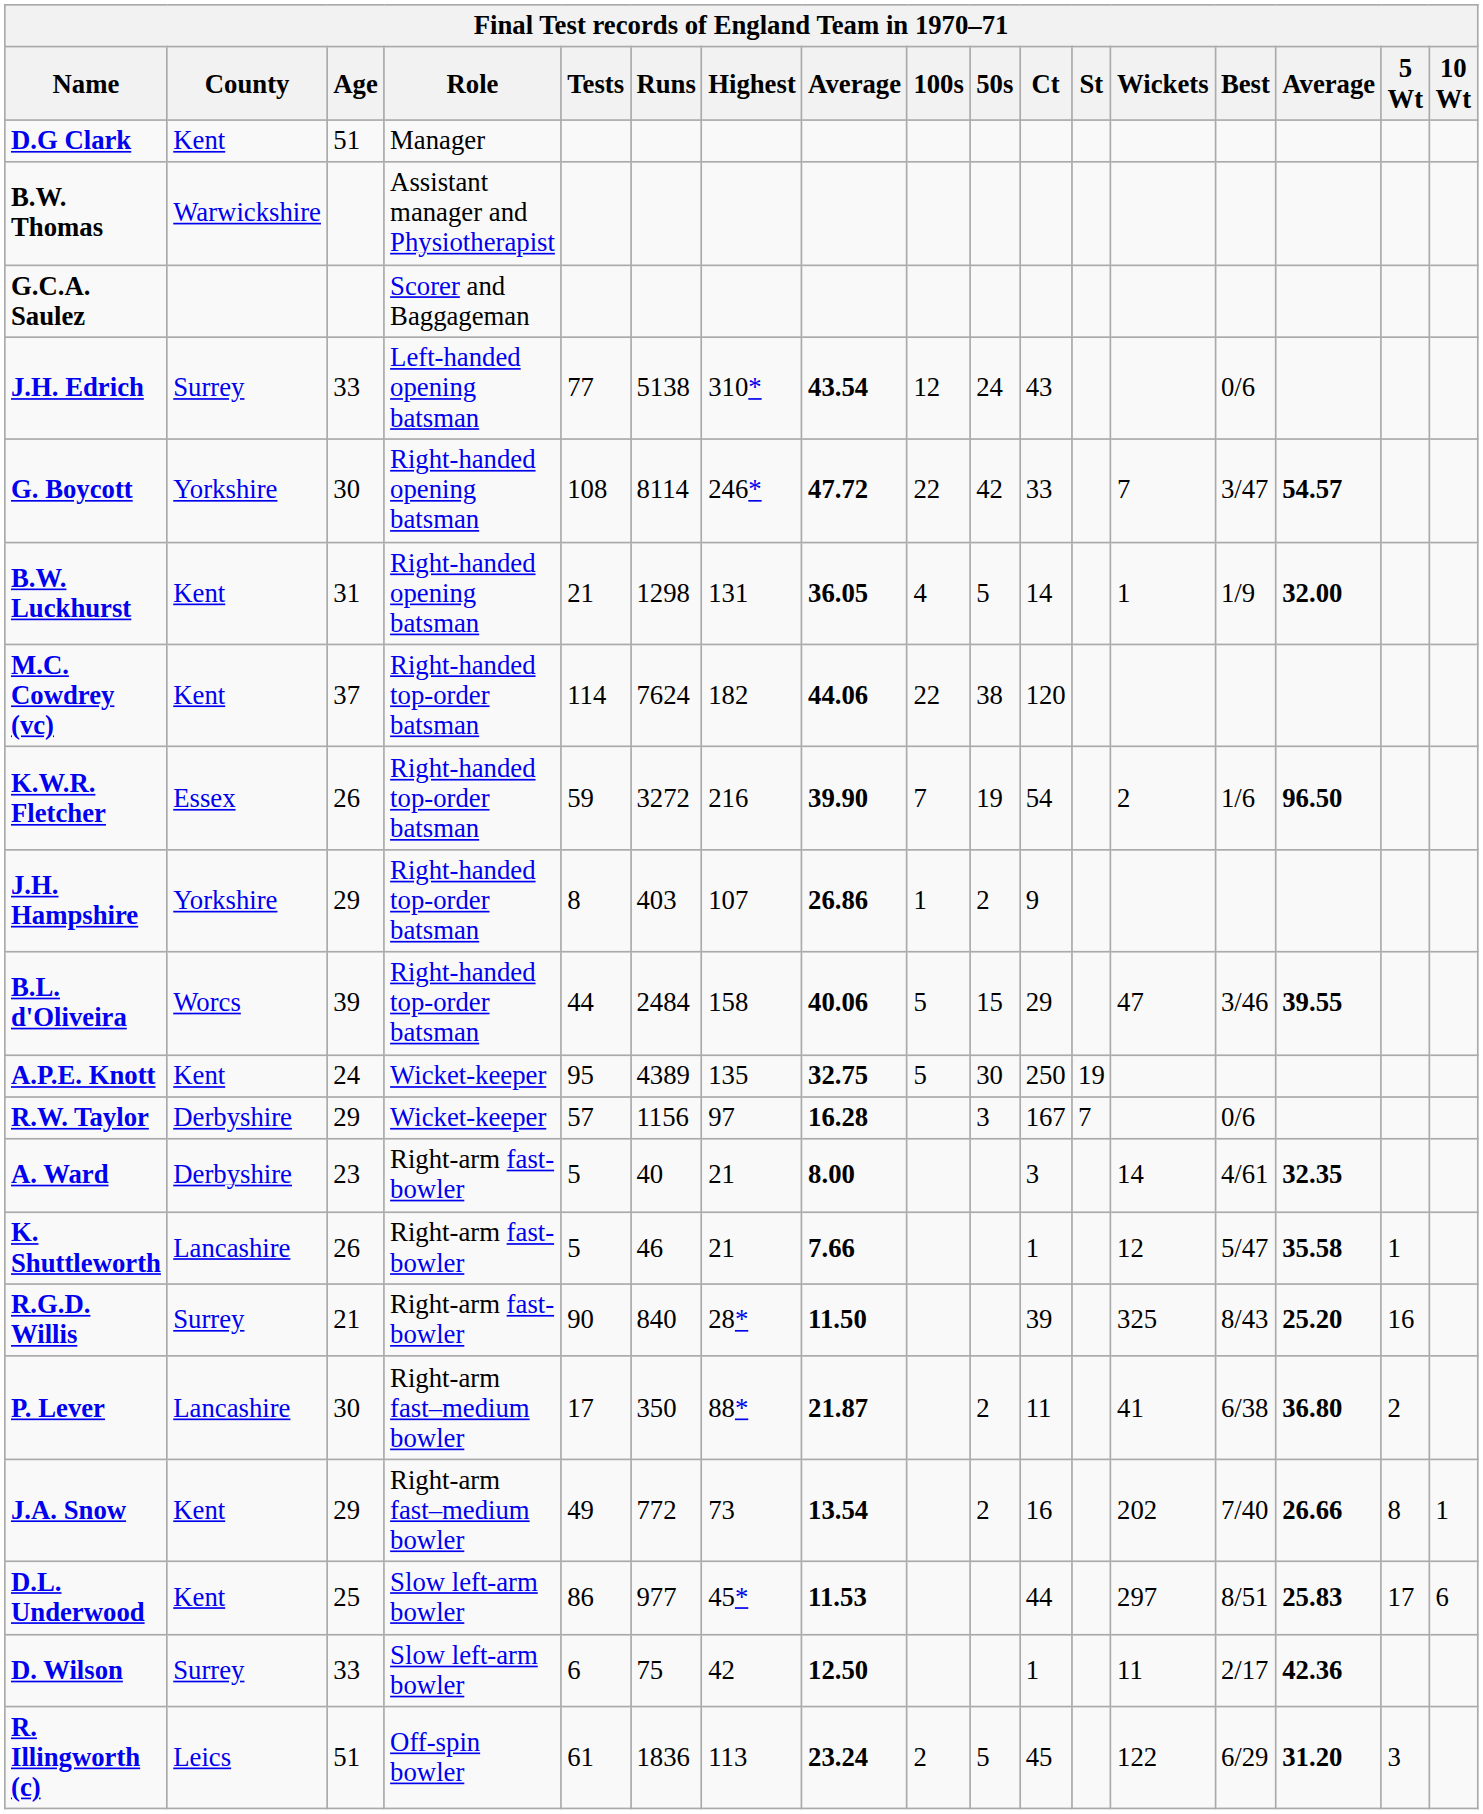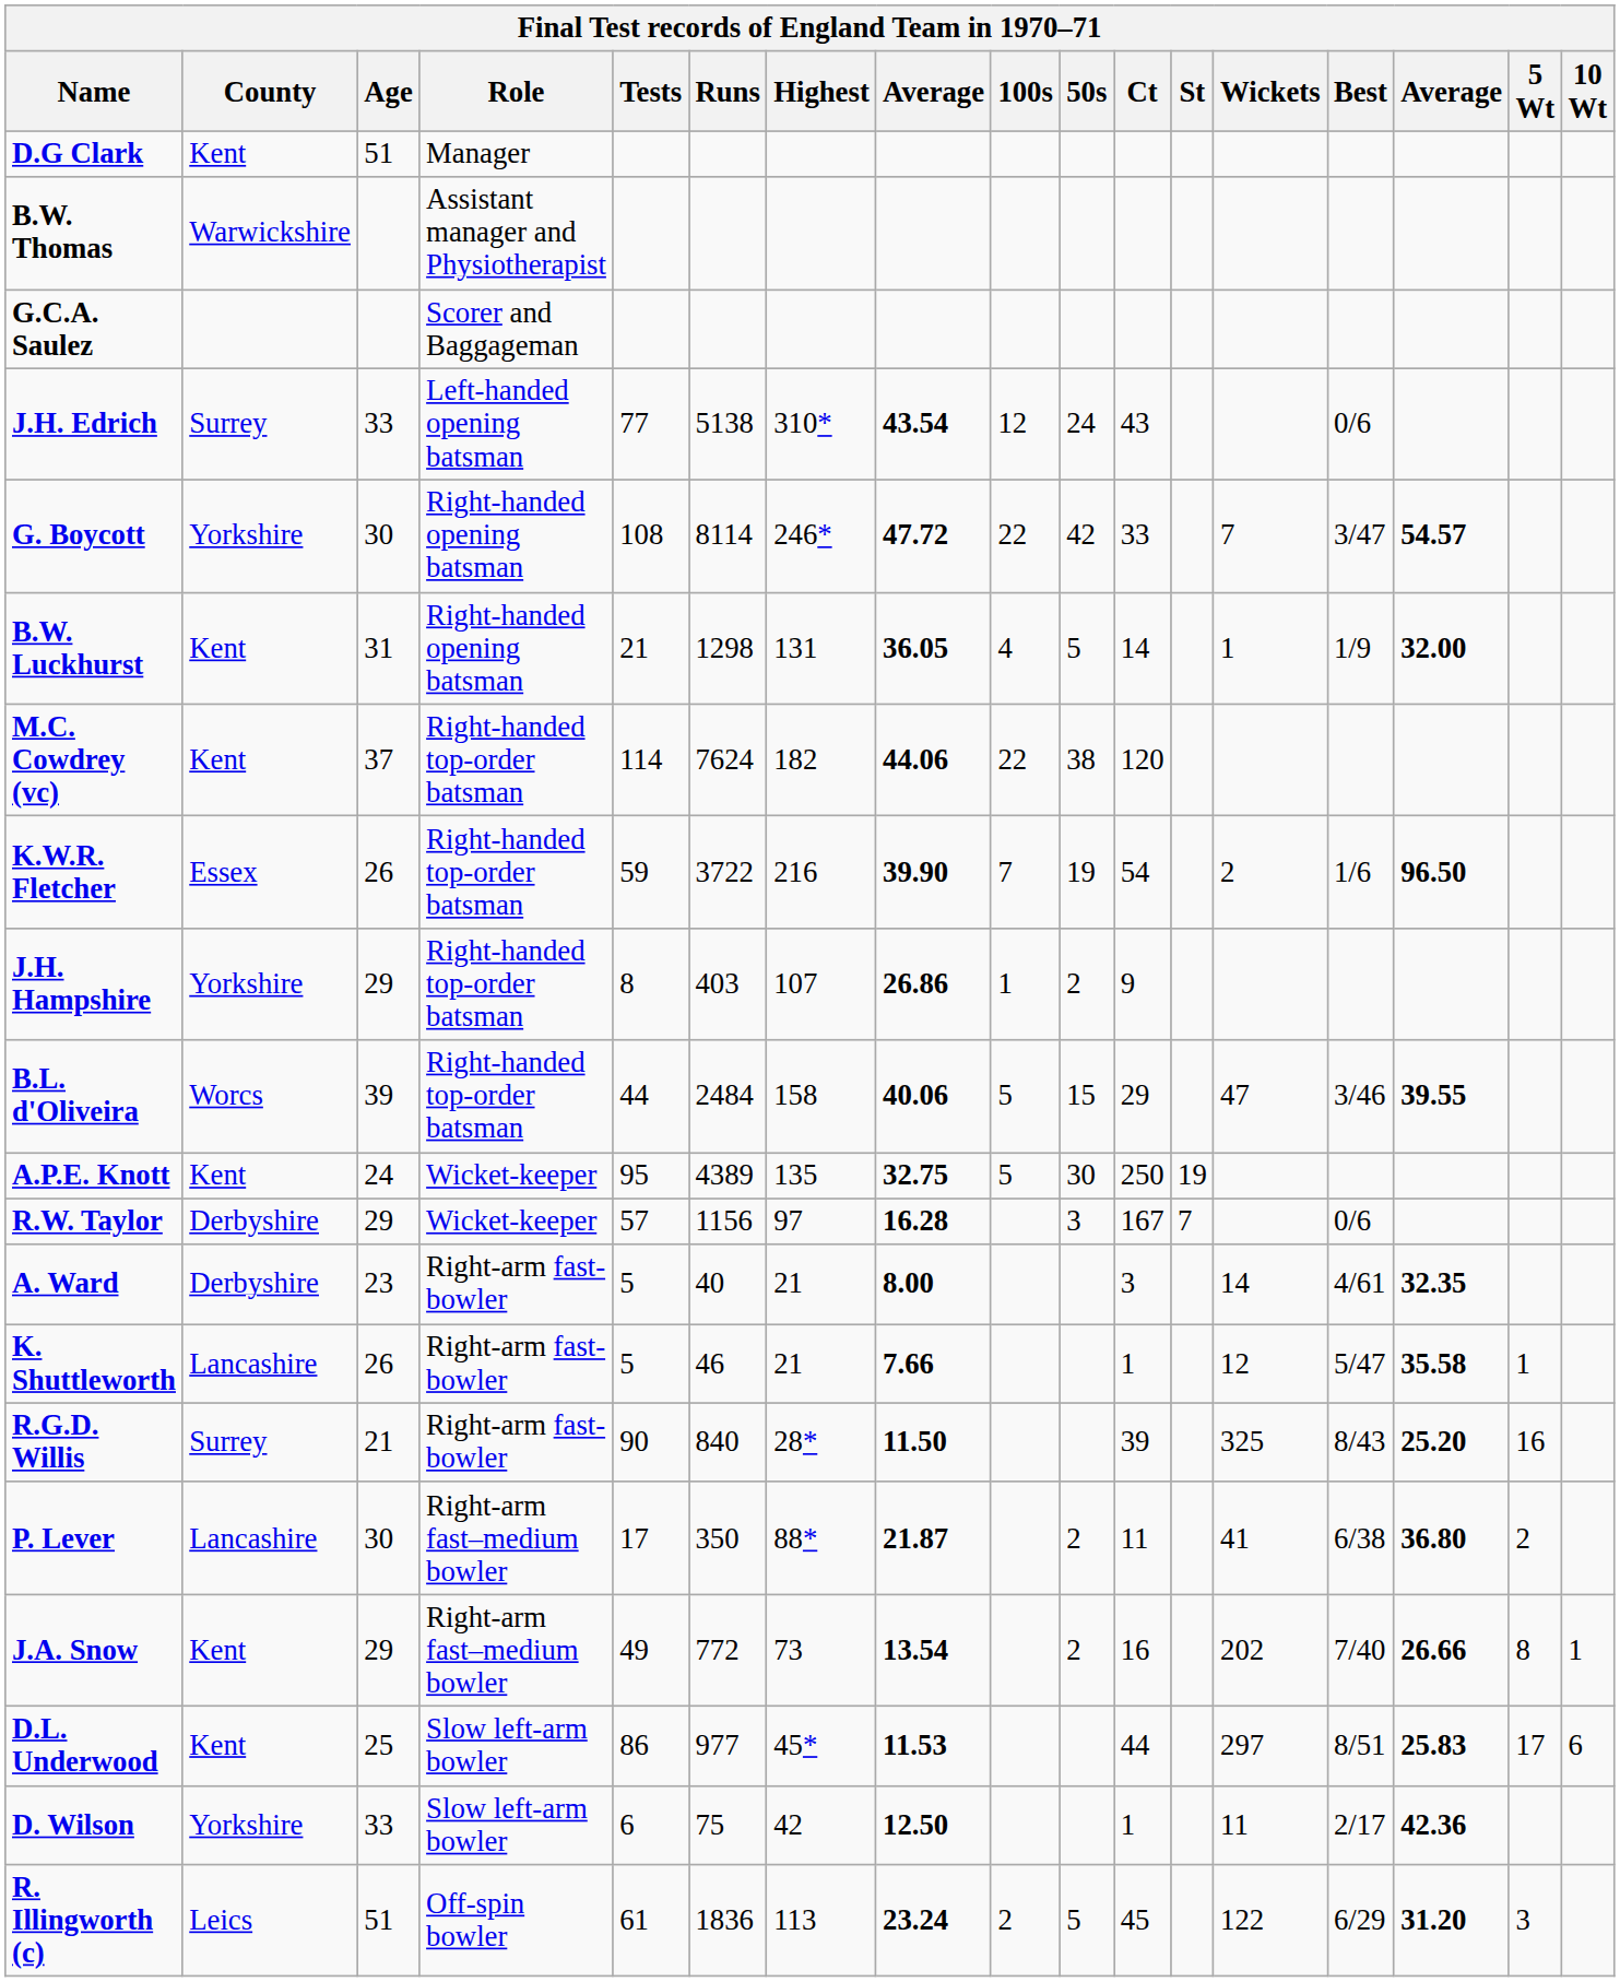 <table class="wikitable";>
 <tr>
 <th colspan=17>Final Test records of England Team in 1970–71</th>
 </tr>
 <tr>
 <th>Name</th>
 <th>County</th>
 <th>Age</th>
 <th>Role</th>
 <th>Tests</th>
 <th>Runs</th>
 <th>Highest</th>
 <th>Average</th>
 <th>100s</th>
 <th>50s</th>
 <th>Ct</th>
 <th>St</th>
 <th>Wickets</th>
 <th>Best</th>
 <th>Average</th>
 <th>5 Wt</th>
 <th>10 Wt</th>
 </tr>
 <tr align=left>
 <td><strong><a href='#'>D.G Clark</a></strong></td>
 <td><a href='#'>Kent</a></td>
 <td>51</td>
 <td>Manager</td>
 <td></td>
 <td></td>
 <td></td>
 <td></td>
 <td></td>
 <td></td>
 <td></td>
 <td></td>
 <td></td>
 <td></td>
 <td></td>
 <td></td>
 <td></td>
 </tr>
 <tr align=left>
 <td><strong>B.W. Thomas</strong></td>
 <td><a href='#'>Warwickshire</a></td>
 <td></td>
 <td>Assistant manager and <a href='#'>Physiotherapist</a></td>
 <td></td>
 <td></td>
 <td></td>
 <td></td>
 <td></td>
 <td></td>
 <td></td>
 <td></td>
 <td></td>
 <td></td>
 <td></td>
 <td></td>
 <td></td>
 </tr>
 <tr align=left>
 <td><strong>G.C.A. Saulez</strong></td>
 <td></td>
 <td></td>
 <td><a href='#'>Scorer</a> and Baggageman</td>
 <td></td>
 <td></td>
 <td></td>
 <td></td>
 <td></td>
 <td></td>
 <td></td>
 <td></td>
 <td></td>
 <td></td>
 <td></td>
 <td></td>
 <td></td>
 </tr>
 <tr align=left>
 <td><strong><a href='#'>J.H. Edrich</a></strong></td>
 <td><a href='#'>Surrey</a></td>
 <td>33</td>
 <td><a href='#'>Left-handed opening batsman</a></td>
 <td>77</td>
 <td>5138</td>
 <td>310<a href='#'>*</a></td>
 <td><strong>43.54</strong></td>
 <td>12</td>
 <td>24</td>
 <td>43</td>
 <td></td>
 <td></td>
 <td>0/6</td>
 <td></td>
 <td></td>
 <td></td>
 </tr>
 <tr align=left>
 <td><strong><a href='#'>G. Boycott</a></strong></td>
 <td><a href='#'>Yorkshire</a></td>
 <td>30</td>
 <td><a href='#'>Right-handed opening batsman</a></td>
 <td>108</td>
 <td>8114</td>
 <td>246<a href='#'>*</a></td>
 <td><strong>47.72</strong></td>
 <td>22</td>
 <td>42</td>
 <td>33</td>
 <td></td>
 <td>7</td>
 <td>3/47</td>
 <td><strong>54.57</strong></td>
 <td></td>
 <td></td>
 </tr>
 <tr align=left>
 <td><strong><a href='#'>B.W. Luckhurst</a></strong></td>
 <td><a href='#'>Kent</a></td>
 <td>31</td>
 <td><a href='#'>Right-handed opening batsman</a></td>
 <td>21</td>
 <td>1298</td>
 <td>131</td>
 <td><strong>36.05</strong></td>
 <td>4</td>
 <td>5</td>
 <td>14</td>
 <td></td>
 <td>1</td>
 <td>1/9</td>
 <td><strong>32.00</strong></td>
 <td></td>
 <td></td>
 </tr>
 <tr align=left>
 <td><strong><a href='#'>M.C. Cowdrey</a> <a href='#'>(vc)</a></strong></td>
 <td><a href='#'>Kent</a></td>
 <td>37</td>
 <td><a href='#'>Right-handed top-order batsman</a></td>
 <td>114</td>
 <td>7624</td>
 <td>182</td>
 <td><strong>44.06</strong></td>
 <td>22</td>
 <td>38</td>
 <td>120</td>
 <td></td>
 <td></td>
 <td></td>
 <td></td>
 <td></td>
 <td></td>
 </tr>
 <tr align=left>
 <td><strong><a href='#'>K.W.R. Fletcher</a></strong></td>
 <td><a href='#'>Essex</a></td>
 <td>26</td>
 <td><a href='#'>Right-handed top-order batsman</a></td>
 <td>59</td>
-<td>3272</td>
+<td>3722</td>
 <td>216</td>
 <td><strong>39.90</strong></td>
 <td>7</td>
 <td>19</td>
 <td>54</td>
 <td></td>
 <td>2</td>
 <td>1/6</td>
 <td><strong>96.50</strong></td>
 <td></td>
 <td></td>
 </tr>
 <tr align=left>
 <td><strong><a href='#'>J.H. Hampshire</a></strong></td>
 <td><a href='#'>Yorkshire</a></td>
 <td>29</td>
 <td><a href='#'>Right-handed top-order batsman</a></td>
 <td>8</td>
 <td>403</td>
 <td>107</td>
 <td><strong>26.86</strong></td>
 <td>1</td>
 <td>2</td>
 <td>9</td>
 <td></td>
 <td></td>
 <td></td>
 <td></td>
 <td></td>
 <td></td>
 </tr>
 <tr align=left>
 <td><strong><a href='#'>B.L. d'Oliveira</a></strong></td>
 <td><a href='#'>Worcs</a></td>
 <td>39</td>
 <td><a href='#'>Right-handed top-order batsman</a></td>
 <td>44</td>
 <td>2484</td>
 <td>158</td>
 <td><strong>40.06</strong></td>
 <td>5</td>
 <td>15</td>
 <td>29</td>
 <td></td>
 <td>47</td>
 <td>3/46</td>
 <td><strong>39.55</strong></td>
 <td></td>
 <td></td>
 </tr>
 <tr align=left>
 <td><strong><a href='#'>A.P.E. Knott</a></strong></td>
 <td><a href='#'>Kent</a></td>
 <td>24</td>
 <td><a href='#'>Wicket-keeper</a></td>
 <td>95</td>
 <td>4389</td>
 <td>135</td>
 <td><strong>32.75</strong></td>
 <td>5</td>
 <td>30</td>
 <td>250</td>
 <td>19</td>
 <td></td>
 <td></td>
 <td></td>
 <td></td>
 <td></td>
 </tr>
 <tr align=left>
 <td><strong><a href='#'>R.W. Taylor</a></strong></td>
 <td><a href='#'>Derbyshire</a></td>
 <td>29</td>
 <td><a href='#'>Wicket-keeper</a></td>
 <td>57</td>
 <td>1156</td>
 <td>97</td>
 <td><strong>16.28</strong></td>
 <td></td>
 <td>3</td>
 <td>167</td>
 <td>7</td>
 <td></td>
 <td>0/6</td>
 <td></td>
 <td></td>
 <td></td>
 </tr>
 <tr align=left>
 <td><strong><a href='#'>A. Ward</a></strong></td>
 <td><a href='#'>Derbyshire</a></td>
 <td>23</td>
 <td>Right-arm <a href='#'>fast-bowler</a></td>
 <td>5</td>
 <td>40</td>
 <td>21</td>
 <td><strong>8.00</strong></td>
 <td></td>
 <td></td>
 <td>3</td>
 <td></td>
 <td>14</td>
 <td>4/61</td>
 <td><strong>32.35</strong></td>
 <td></td>
 <td></td>
 </tr>
 <tr align=left>
 <td><strong><a href='#'>K. Shuttleworth</a></strong></td>
 <td><a href='#'>Lancashire</a></td>
 <td>26</td>
 <td>Right-arm <a href='#'>fast-bowler</a></td>
 <td>5</td>
 <td>46</td>
 <td>21</td>
 <td><strong>7.66</strong></td>
 <td></td>
 <td></td>
 <td>1</td>
 <td></td>
 <td>12</td>
 <td>5/47</td>
 <td><strong>35.58</strong></td>
 <td>1</td>
 <td></td>
 </tr>
 <tr align=left>
 <td><strong><a href='#'>R.G.D. Willis</a></strong></td>
 <td><a href='#'>Surrey</a></td>
 <td>21</td>
 <td>Right-arm <a href='#'>fast-bowler</a></td>
 <td>90</td>
 <td>840</td>
 <td>28<a href='#'>*</a></td>
 <td><strong>11.50</strong></td>
 <td></td>
 <td></td>
 <td>39</td>
 <td></td>
 <td>325</td>
 <td>8/43</td>
 <td><strong>25.20</strong></td>
 <td>16</td>
 <td></td>
 </tr>
 <tr align=left>
 <td><strong><a href='#'>P. Lever</a></strong></td>
 <td><a href='#'>Lancashire</a></td>
 <td>30</td>
 <td>Right-arm <a href='#'>fast–medium bowler</a></td>
 <td>17</td>
 <td>350</td>
 <td>88<a href='#'>*</a></td>
 <td><strong>21.87</strong></td>
 <td></td>
 <td>2</td>
 <td>11</td>
 <td></td>
 <td>41</td>
 <td>6/38</td>
 <td><strong>36.80</strong></td>
 <td>2</td>
 <td></td>
 </tr>
 <tr align=left>
 <td><strong><a href='#'>J.A. Snow</a></strong></td>
 <td><a href='#'>Kent</a></td>
 <td>29</td>
 <td>Right-arm <a href='#'>fast–medium bowler</a></td>
 <td>49</td>
 <td>772</td>
 <td>73</td>
 <td><strong>13.54</strong></td>
 <td></td>
 <td>2</td>
 <td>16</td>
 <td></td>
 <td>202</td>
 <td>7/40</td>
 <td><strong>26.66</strong></td>
 <td>8</td>
 <td>1</td>
 </tr>
 <tr align=left>
 <td><strong><a href='#'>D.L. Underwood</a></strong></td>
 <td><a href='#'>Kent</a></td>
 <td>25</td>
 <td><a href='#'>Slow left-arm bowler</a></td>
 <td>86</td>
 <td>977</td>
 <td>45<a href='#'>*</a></td>
 <td><strong>11.53</strong></td>
 <td></td>
 <td></td>
 <td>44</td>
 <td></td>
 <td>297</td>
 <td>8/51</td>
 <td><strong>25.83</strong></td>
 <td>17</td>
 <td>6</td>
 </tr>
 <tr align=left>
 <td><strong><a href='#'>D. Wilson</a></strong></td>
-<td><a href='#'>Surrey</a></td>
+<td><a href='#'>Yorkshire</a></td>
 <td>33</td>
 <td><a href='#'>Slow left-arm bowler</a></td>
 <td>6</td>
 <td>75</td>
 <td>42</td>
 <td><strong>12.50</strong></td>
 <td></td>
 <td></td>
 <td>1</td>
 <td></td>
 <td>11</td>
 <td>2/17</td>
 <td><strong>42.36</strong></td>
 <td></td>
 <td></td>
 </tr>
 <tr align=left>
 <td><strong><a href='#'>R. Illingworth</a> <a href='#'>(c)</a></strong></td>
 <td><a href='#'>Leics</a></td>
 <td>51</td>
 <td><a href='#'>Off-spin bowler</a></td>
 <td>61</td>
 <td>1836</td>
 <td>113</td>
 <td><strong>23.24</strong></td>
 <td>2</td>
 <td>5</td>
 <td>45</td>
 <td></td>
 <td>122</td>
 <td>6/29</td>
 <td><strong>31.20</strong></td>
 <td>3</td>
 <td></td>
 </tr>
 </table>
